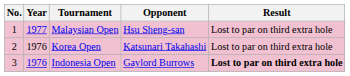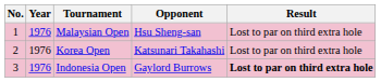 <table class="wikitable" style="font-size:95%;">
 <tr>
 <th>No.</th>
 <th>Year</th>
 <th>Tournament</th>
 <th>Opponent</th>
 <th>Result</th>
 </tr>
 <tr style="background:#F2C1D1;">
 <td align=center>1</td>
-<td><a href='#'>1977</a></td>
+<td><a href='#'>1976</a></td>
 <td><a href='#'>Malaysian Open</a></td>
 <td> <a href='#'>Hsu Sheng-san</a></td>
 <td>Lost to par on third extra hole</td>
 </tr>
 <tr style="background:#F2C1D1;">
 <td align=center>2</td>
 <td>1976</td>
 <td><a href='#'>Korea Open</a></td>
 <td> <a href='#'>Katsunari Takahashi</a></td>
 <td>Lost to par on third extra hole</td>
 </tr>
 <tr style="background:#F2C1D1;">
 <td align=center>3</td>
 <td><a href='#'>1976</a></td>
 <td><a href='#'>Indonesia Open</a></td>
 <td> <a href='#'>Gaylord Burrows</a></td>
 <td><strong>Lost to par on third extra hole</strong></td>
 </tr>
 </table>
